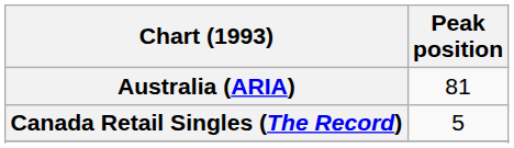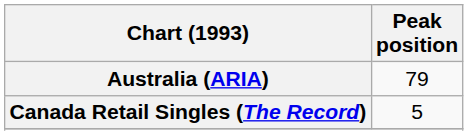 <table class="wikitable sortable plainrowheaders" style="text-align:center">
 <tr>
 <th scope="col">Chart (1993)</th>
 <th scope="col">Peak<br>position</th>
 </tr>
 <tr>
 <th scope="row">Australia (<a href='#'>ARIA</a>)</th>
-<td>81</td>
+<td>79</td>
 </tr>
 <tr>
 <th scope="row">Canada Retail Singles (<em><a href='#'>The Record</a></em>)</th>
 <td>5</td>
 </tr>
 <tr>
 </tr>
 <tr>
 </tr>
 <tr>
 </tr>
 <tr>
 </tr>
 <tr>
 </tr>
 </table>
